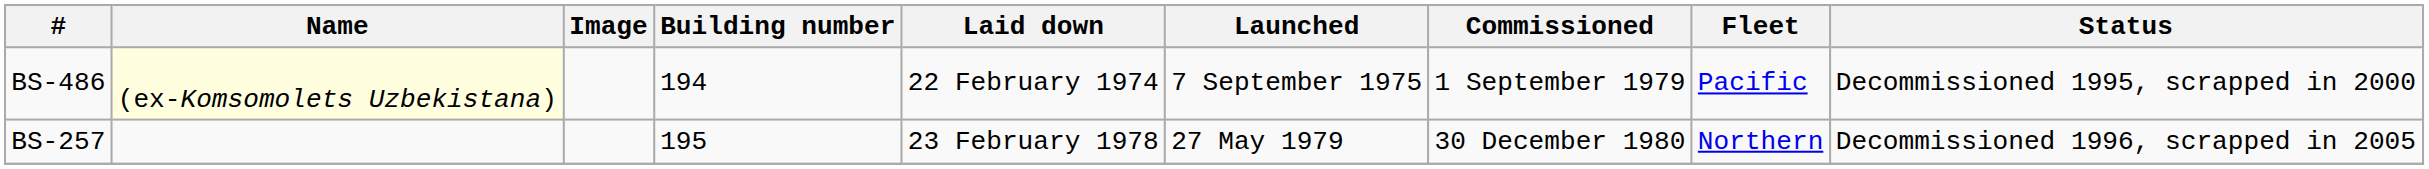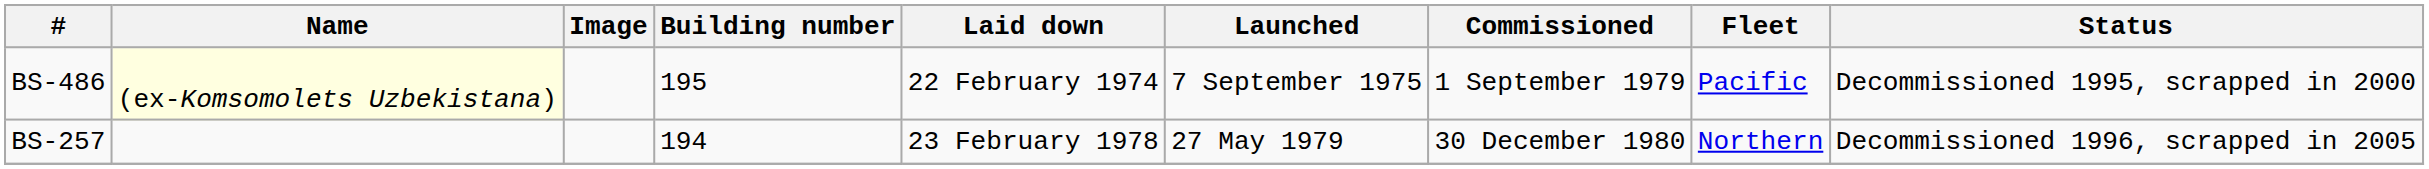 <table class="wikitable">
 <tr>
 <th>#</th>
 <th>Name</th>
 <th>Image</th>
 <th>Building number</th>
 <th>Laid down</th>
 <th>Launched</th>
 <th>Commissioned</th>
 <th>Fleet</th>
 <th>Status</th>
 </tr>
 <tr>
 <td>BS-486</td>
 <td style="background: lightyellow;"><br>(ex-<em>Komsomolets Uzbekistana</em>)</td>
 <td></td>
-<td>194</td>
+<td>195</td>
 <td>22 February 1974</td>
 <td>7 September 1975</td>
 <td>1 September 1979</td>
 <td><a href='#'>Pacific</a></td>
 <td>Decommissioned 1995, scrapped in 2000</td>
 </tr>
 <tr>
 <td>BS-257</td>
 <td></td>
 <td></td>
-<td>195</td>
+<td>194</td>
 <td>23 February 1978</td>
 <td>27 May 1979</td>
 <td>30 December 1980</td>
 <td><a href='#'>Northern</a></td>
 <td>Decommissioned 1996, scrapped in 2005</td>
 </tr>
 <tr>
 </tr>
 </table>
